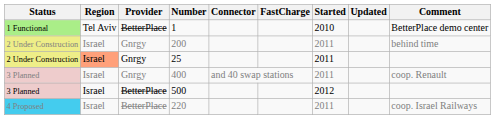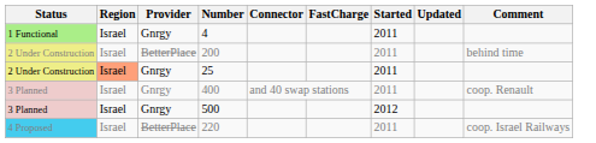 <table class="wikitable sortable" style="clear:both;">
 <tr>
 <th>Status</th>
 <th>Region</th>
 <th>Provider</th>
 <th>Number</th>
 <th>Connector</th>
 <th>FastCharge</th>
 <th>Started</th>
 <th>Updated</th>
 <th>Comment</th>
 </tr>
 <tr>
 <td style="background: #AE8"><small>1 Functional</small></td>
-<td>Tel Aviv</td>
-<td><s>BetterPlace</s></td>
-<td>1</td>
+<td>Israel</td>
+<td>Gnrgy</td>
+<td>4</td>
 <td></td>
 <td></td>
-<td>2010</td>
+<td>2011</td>
 <td></td>
-<td>BetterPlace demo center</td>
+<td></td>
 </tr>
 <tr style="color: gray">
 <td style="background: #EE8"><small>2 Under Construction</small></td>
 <td>Israel</td>
-<td>Gnrgy</td>
+<td><s>BetterPlace</s></td>
 <td>200</td>
 <td></td>
 <td></td>
 <td>2011</td>
 <td></td>
 <td>behind time</td>
 </tr>
 <tr>
 <td style="background: #EE8"><small>2 Under Construction</small></td>
 <td style="background: lightsalmon;">Israel</td>
 <td>Gnrgy</td>
 <td>25</td>
 <td></td>
 <td></td>
 <td>2011</td>
 <td></td>
 <td></td>
 </tr>
 <tr style="color: gray">
 <td style="background: #ECC"><small>3 Planned</small></td>
 <td>Israel</td>
 <td>Gnrgy</td>
 <td>400</td>
 <td colspan="2">and 40 swap stations</td>
 <td>2011</td>
 <td></td>
 <td>coop. Renault</td>
 </tr>
 <tr>
 <td style="background: #ECC"><small>3 Planned</small></td>
 <td>Israel</td>
-<td><s>BetterPlace</s></td>
+<td>Gnrgy</td>
 <td>500</td>
 <td></td>
 <td></td>
 <td>2012</td>
 <td></td>
 </tr>
 <tr style="color: gray">
 <td style="background: #4CE"><small>4 Proposed</small></td>
 <td>Israel</td>
 <td><s>BetterPlace</s></td>
 <td>220</td>
 <td></td>
 <td></td>
 <td>2011</td>
 <td></td>
 <td>coop. Israel Railways</td>
 </tr>
 </table>
